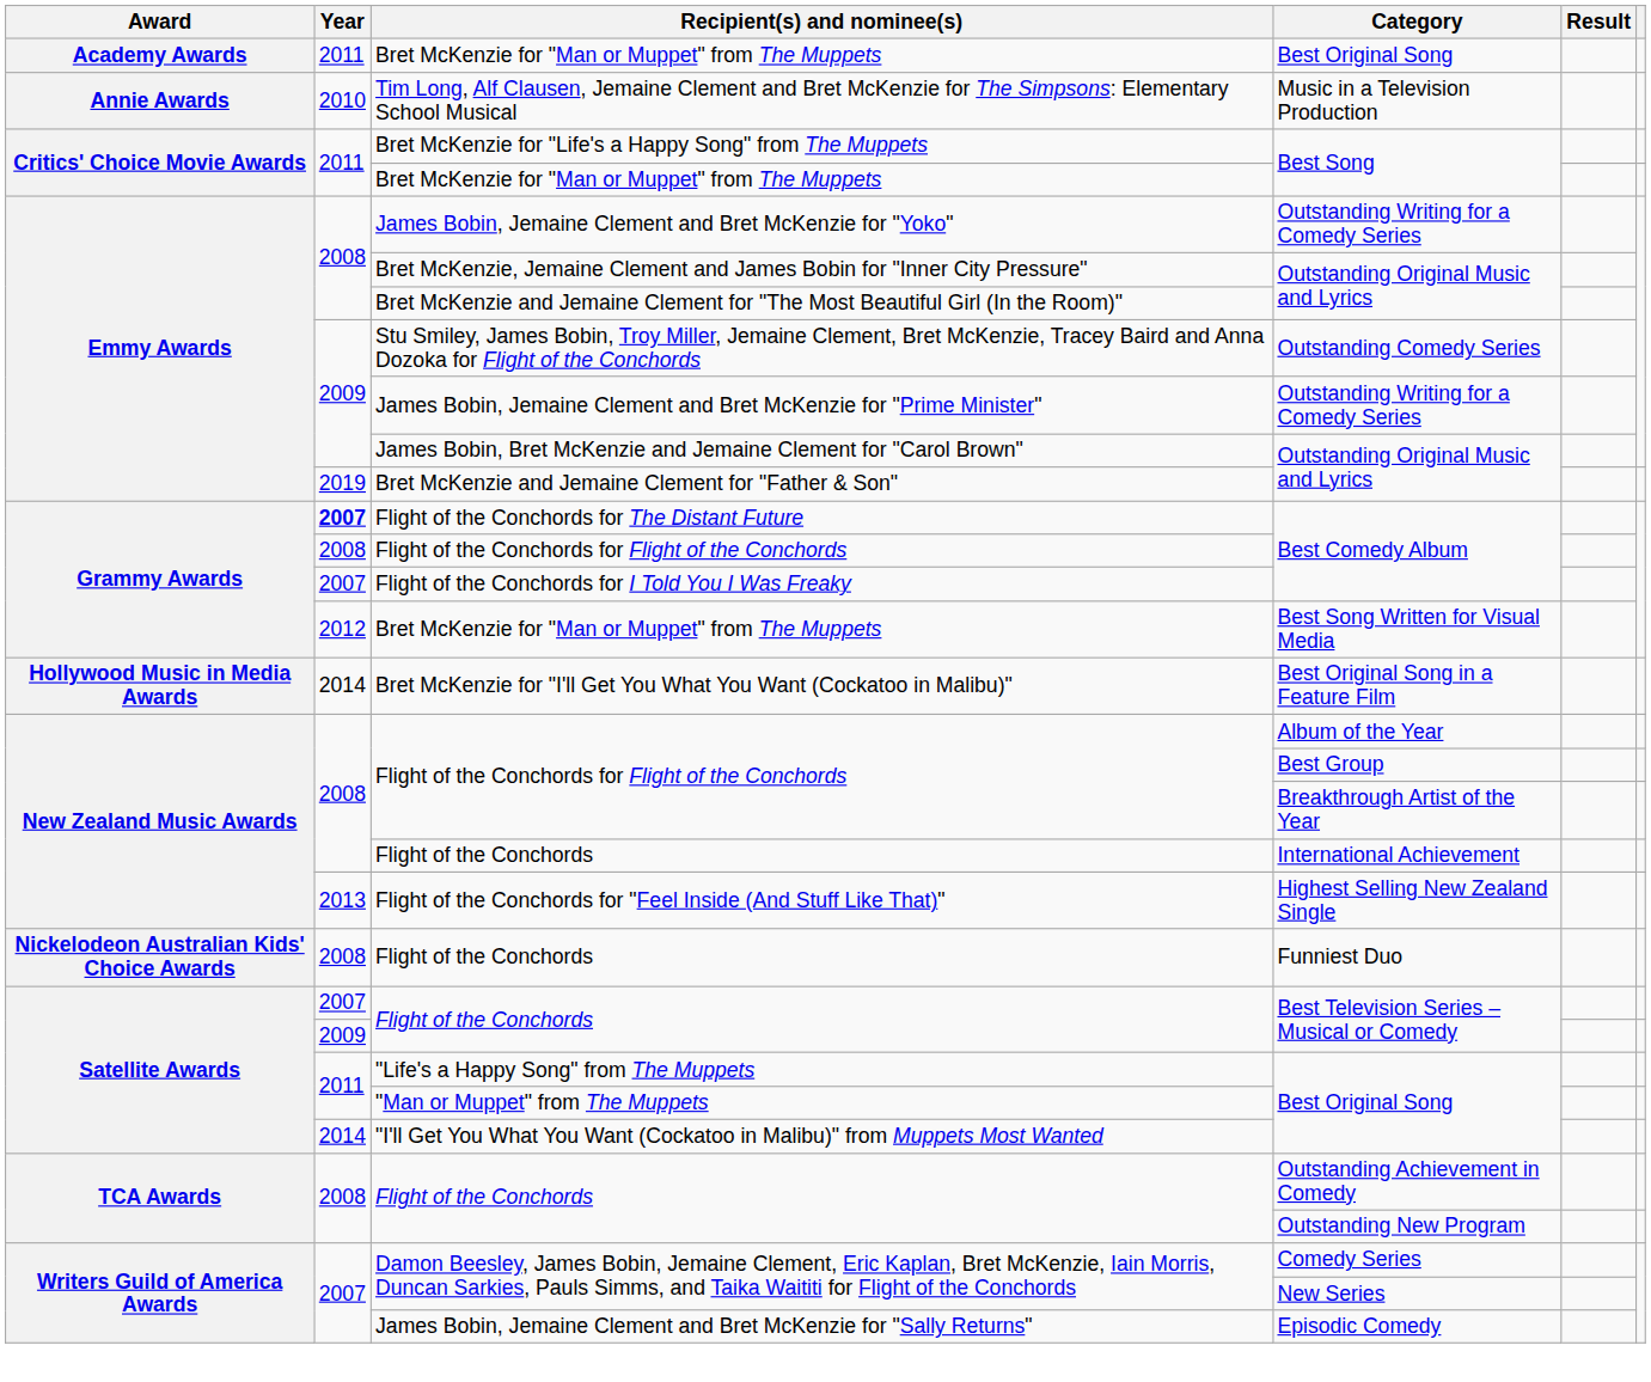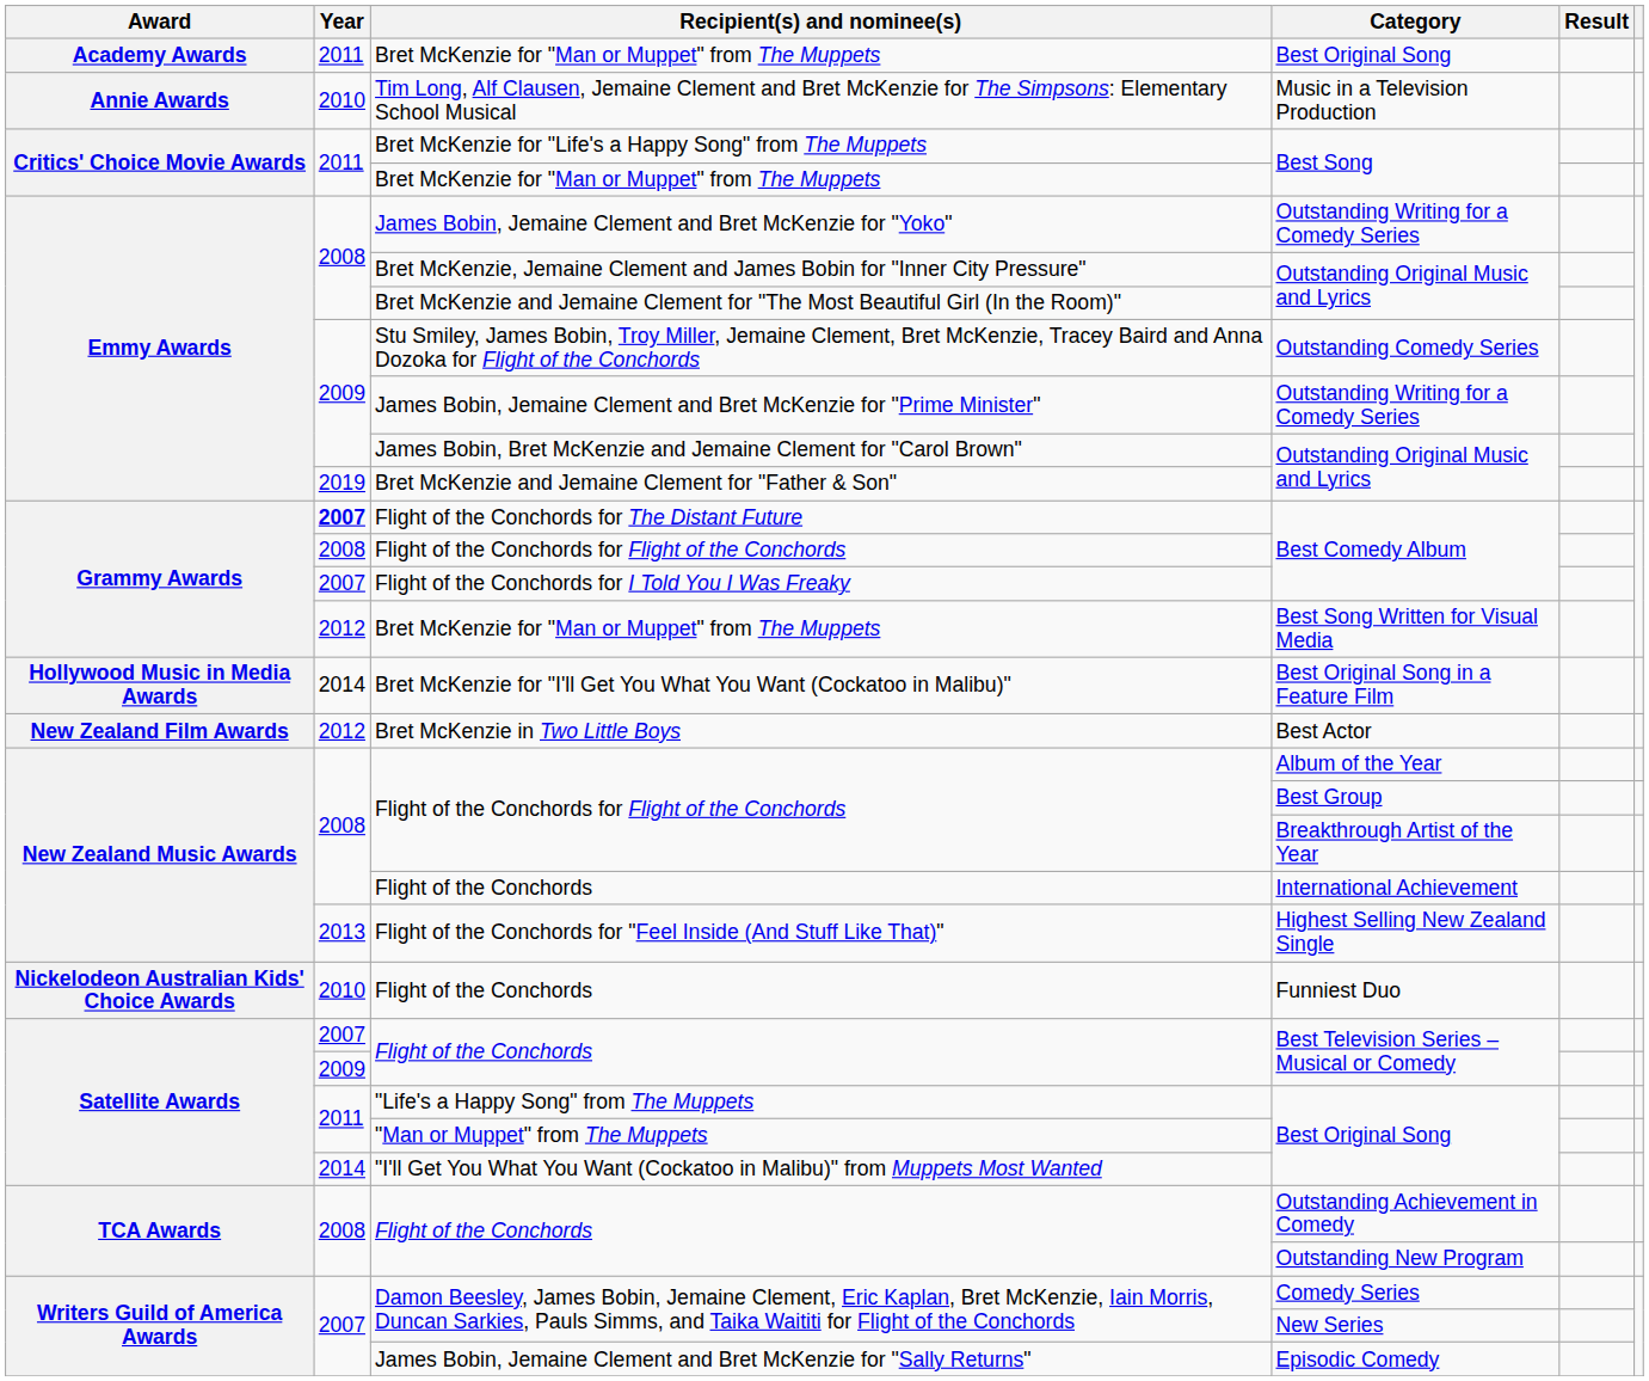 <table class="wikitable sortable plainrowheaders">
 <tr>
 <th scope="col">Award</th>
 <th scope="col">Year</th>
 <th scope="col">Recipient(s) and nominee(s)</th>
 <th scope="col">Category</th>
 <th scope="col">Result</th>
 <th scope="col" class="unsortable"></th>
 </tr>
 <tr>
 <th scope="row" rowspan="1"><a href='#'>Academy Awards</a></th>
 <td><a href='#'>2011</a></td>
 <td>Bret McKenzie for "<a href='#'>Man or Muppet</a>" from <em><a href='#'>The Muppets</a></em></td>
 <td><a href='#'>Best Original Song</a></td>
 <td></td>
 <td style="text-align:center;"></td>
 </tr>
 <tr>
 <th scope="row" rowspan="1"><a href='#'>Annie Awards</a></th>
 <td><a href='#'>2010</a></td>
 <td><a href='#'>Tim Long</a>, <a href='#'>Alf Clausen</a>, Jemaine Clement and Bret McKenzie for <em><a href='#'>The Simpsons</a></em>: Elementary School Musical</td>
 <td>Music in a Television Production</td>
 <td></td>
 <td></td>
 </tr>
 <tr>
 <th scope="row" rowspan="2"><a href='#'>Critics' Choice Movie Awards</a></th>
 <td rowspan=2><a href='#'>2011</a></td>
 <td>Bret McKenzie for "Life's a Happy Song" from <em><a href='#'>The Muppets</a></em></td>
 <td rowspan=2><a href='#'>Best Song</a></td>
 <td></td>
 <td></td>
 </tr>
 <tr>
 <td>Bret McKenzie for "<a href='#'>Man or Muppet</a>" from <em><a href='#'>The Muppets</a></em></td>
 <td></td>
 <td></td>
 </tr>
 <tr>
 <th scope="row" rowspan="7"><a href='#'>Emmy Awards</a></th>
 <td rowspan="3"><a href='#'>2008</a></td>
 <td><a href='#'>James Bobin</a>, Jemaine Clement and Bret McKenzie for "<a href='#'>Yoko</a>"</td>
 <td><a href='#'>Outstanding Writing for a Comedy Series</a></td>
 <td></td>
 <td style="text-align:center;" rowspan="6"></td>
 </tr>
 <tr>
 <td>Bret McKenzie, Jemaine Clement and James Bobin for "Inner City Pressure"</td>
 <td rowspan="2"><a href='#'>Outstanding Original Music and Lyrics</a></td>
 <td></td>
 </tr>
 <tr>
 <td>Bret McKenzie and Jemaine Clement for "The Most Beautiful Girl (In the Room)"</td>
 <td></td>
 </tr>
 <tr>
 <td rowspan="3"><a href='#'>2009</a></td>
 <td>Stu Smiley, James Bobin, <a href='#'>Troy Miller</a>, Jemaine Clement, Bret McKenzie, Tracey Baird and Anna Dozoka for <em><a href='#'>Flight of the Conchords</a></em></td>
 <td><a href='#'>Outstanding Comedy Series</a></td>
 <td></td>
 </tr>
 <tr>
 <td>James Bobin, Jemaine Clement and Bret McKenzie for "<a href='#'>Prime Minister</a>"</td>
 <td><a href='#'>Outstanding Writing for a Comedy Series</a></td>
 <td></td>
 </tr>
 <tr>
 <td>James Bobin, Bret McKenzie and Jemaine Clement for "Carol Brown"</td>
 <td rowspan=2><a href='#'>Outstanding Original Music and Lyrics</a></td>
 <td></td>
 </tr>
 <tr>
 <td><a href='#'>2019</a></td>
 <td>Bret McKenzie and Jemaine Clement for "Father & Son"</td>
 <td></td>
 <td></td>
 </tr>
 <tr>
 <th scope="row" rowspan="4"><a href='#'>Grammy Awards</a></th>
 <td><strong><a href='#'>2007</a></strong></td>
 <td>Flight of the Conchords for <em><a href='#'>The Distant Future</a></em></td>
 <td rowspan=3><a href='#'>Best Comedy Album</a></td>
 <td></td>
 <td style="text-align:center;" rowspan="4"></td>
 </tr>
 <tr>
 <td><a href='#'>2008</a></td>
 <td>Flight of the Conchords for <em><a href='#'>Flight of the Conchords</a></em></td>
 <td></td>
 </tr>
 <tr>
 <td><a href='#'>2007</a></td>
 <td>Flight of the Conchords for <em><a href='#'>I Told You I Was Freaky</a></em></td>
 <td></td>
 </tr>
 <tr>
 <td><a href='#'>2012</a></td>
 <td>Bret McKenzie for "<a href='#'>Man or Muppet</a>" from <em><a href='#'>The Muppets</a></em></td>
 <td><a href='#'>Best Song Written for Visual Media</a></td>
 <td></td>
 </tr>
 <tr>
 <th scope="row" rowspan="1"><a href='#'>Hollywood Music in Media Awards</a></th>
 <td>2014</td>
 <td>Bret McKenzie for "I'll Get You What You Want (Cockatoo in Malibu)"</td>
 <td><a href='#'>Best Original Song in a Feature Film</a></td>
 <td></td>
 <td></td>
 </tr>
 <tr>
+<th scope="row"><a href='#'>New Zealand Film Awards</a></th>
+<td><a href='#'>2012</a></td>
+<td>Bret McKenzie in <em><a href='#'>Two Little Boys</a></em></td>
+<td>Best Actor</td>
+<td></td>
+<td></td>
+</tr>
+<tr>
 <th scope="row" rowspan="5"><a href='#'>New Zealand Music Awards</a></th>
 <td rowspan="4"><a href='#'>2008</a></td>
 <td rowspan="3">Flight of the Conchords for <em><a href='#'>Flight of the Conchords</a></em></td>
 <td><a href='#'>Album of the Year</a></td>
 <td></td>
 <td></td>
 </tr>
 <tr>
 <td><a href='#'>Best Group</a></td>
 <td></td>
 <td></td>
 </tr>
 <tr>
 <td><a href='#'>Breakthrough Artist of the Year</a></td>
 <td></td>
 <td></td>
 </tr>
 <tr>
 <td>Flight of the Conchords</td>
 <td><a href='#'>International Achievement</a></td>
 <td></td>
 <td></td>
 </tr>
 <tr>
 <td><a href='#'>2013</a></td>
 <td>Flight of the Conchords for "<a href='#'>Feel Inside (And Stuff Like That)</a>"</td>
 <td><a href='#'>Highest Selling New Zealand Single</a></td>
 <td></td>
 <td></td>
 </tr>
 <tr>
 <th scope="row" rowspan="1"><a href='#'>Nickelodeon Australian Kids' Choice Awards</a></th>
-<td><a href='#'>2008</a></td>
+<td><a href='#'>2010</a></td>
 <td>Flight of the Conchords</td>
 <td>Funniest Duo</td>
 <td></td>
 <td></td>
 </tr>
 <tr>
 <th scope="row" rowspan="5"><a href='#'>Satellite Awards</a></th>
 <td><a href='#'>2007</a></td>
 <td rowspan=2><em><a href='#'>Flight of the Conchords</a></em></td>
 <td rowspan=2><a href='#'>Best Television Series – Musical or Comedy</a></td>
 <td></td>
 <td></td>
 </tr>
 <tr>
 <td><a href='#'>2009</a></td>
 <td></td>
 <td></td>
 </tr>
 <tr>
 <td rowspan="2"><a href='#'>2011</a></td>
 <td>"Life's a Happy Song" from <em><a href='#'>The Muppets</a></em></td>
 <td rowspan=3><a href='#'>Best Original Song</a></td>
 <td></td>
 <td></td>
 </tr>
 <tr>
 <td>"<a href='#'>Man or Muppet</a>" from <em><a href='#'>The Muppets</a></em></td>
 <td></td>
 <td></td>
 </tr>
 <tr>
 <td><a href='#'>2014</a></td>
 <td>"I'll Get You What You Want (Cockatoo in Malibu)" from <em><a href='#'>Muppets Most Wanted</a></em></td>
 <td></td>
 <td></td>
 </tr>
 <tr>
 <th scope="row" rowspan="2"><a href='#'>TCA Awards</a></th>
 <td rowspan=2><a href='#'>2008</a></td>
 <td rowspan=2><em><a href='#'>Flight of the Conchords</a></em></td>
 <td><a href='#'>Outstanding Achievement in Comedy</a></td>
 <td></td>
 <td></td>
 </tr>
 <tr>
 <td><a href='#'>Outstanding New Program</a></td>
 <td></td>
 <td></td>
 </tr>
 <tr>
 <th scope="row" rowspan="3"><a href='#'>Writers Guild of America Awards</a></th>
 <td rowspan="3"><a href='#'>2007</a></td>
 <td rowspan=2><a href='#'>Damon Beesley</a>, James Bobin, Jemaine Clement, <a href='#'>Eric Kaplan</a>, Bret McKenzie, <a href='#'>Iain Morris</a>, <a href='#'>Duncan Sarkies</a>, Pauls Simms, and <a href='#'>Taika Waititi</a> for <a href='#'>Flight of the Conchords</a></td>
 <td><a href='#'>Comedy Series</a></td>
 <td></td>
 <td style="text-align:center;" rowspan="3"></td>
 </tr>
 <tr>
 <td><a href='#'>New Series</a></td>
 <td></td>
 </tr>
 <tr>
 <td>James Bobin, Jemaine Clement and Bret McKenzie for "<a href='#'>Sally Returns</a>"</td>
 <td><a href='#'>Episodic Comedy</a></td>
 <td></td>
 </tr>
 </table>
